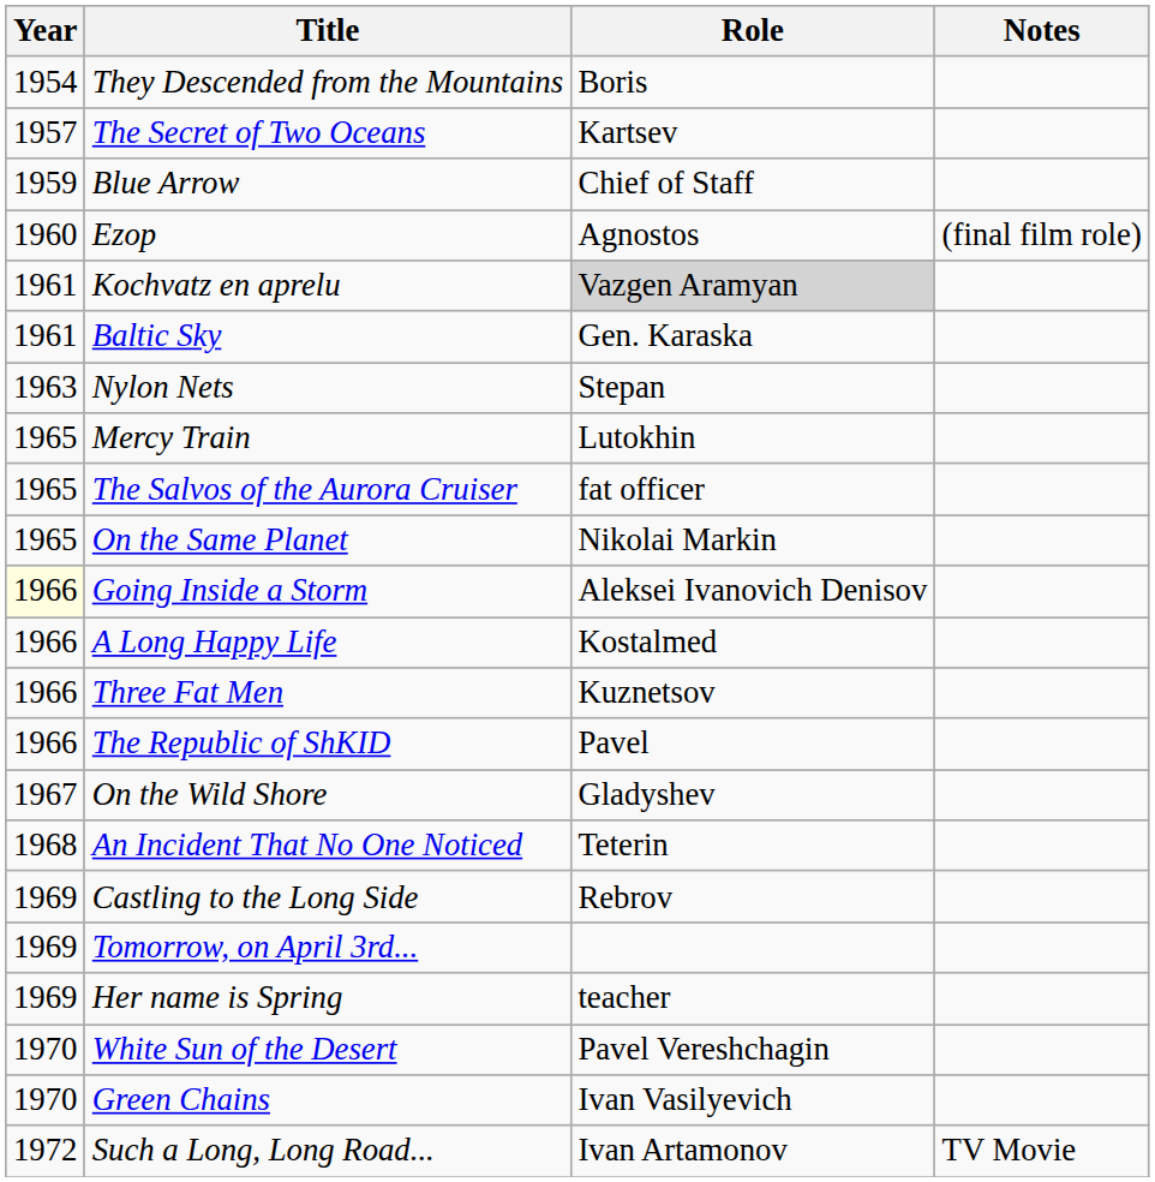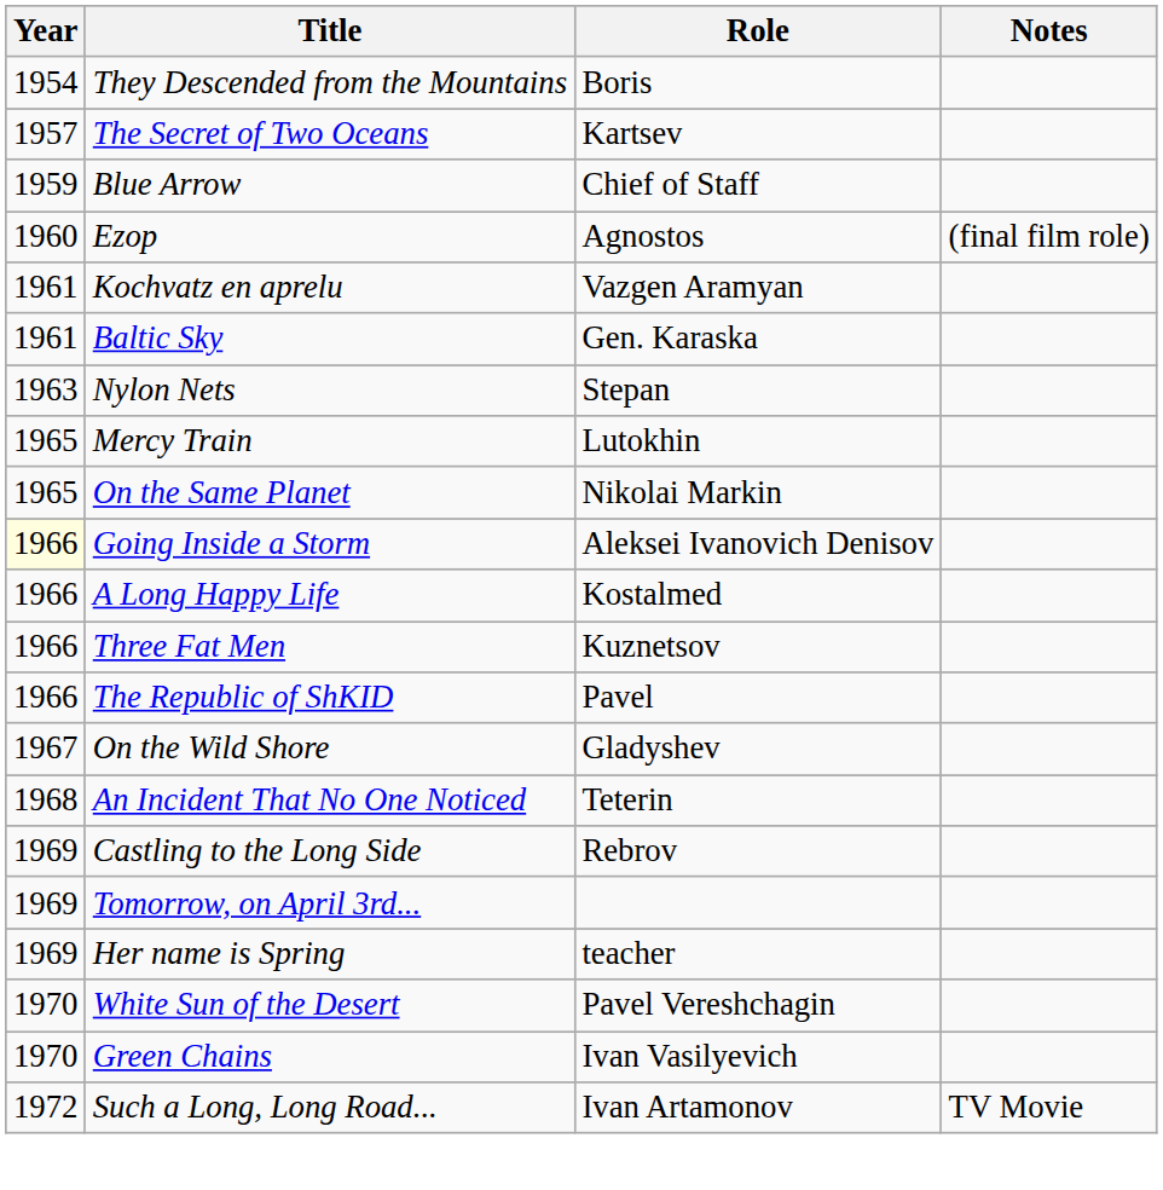 <table class="wikitable">
 <tr>
 <th>Year</th>
 <th>Title</th>
 <th>Role</th>
 <th>Notes</th>
 </tr>
 <tr>
 <td>1954</td>
 <td><em>They Descended from the Mountains</em></td>
 <td>Boris</td>
 <td></td>
 </tr>
 <tr>
 <td>1957</td>
 <td><em><a href='#'>The Secret of Two Oceans</a></em></td>
 <td>Kartsev</td>
 <td></td>
 </tr>
 <tr>
 <td>1959</td>
 <td><em>Blue Arrow</em></td>
 <td>Chief of Staff</td>
 <td></td>
 </tr>
 <tr>
 <td>1960</td>
 <td><em>Ezop</em></td>
 <td>Agnostos</td>
 <td>(final film role)</td>
 </tr>
 <tr>
 <td>1961</td>
 <td><em>Kochvatz en aprelu</em></td>
-<td style="background: lightgrey;">Vazgen Aramyan</td>
+<td>Vazgen Aramyan</td>
 <td></td>
 </tr>
 <tr>
 <td>1961</td>
 <td><em><a href='#'>Baltic Sky</a></em></td>
 <td>Gen. Karaska</td>
 <td></td>
 </tr>
 <tr>
 <td>1963</td>
 <td><em>Nylon Nets</em></td>
 <td>Stepan</td>
 <td></td>
 </tr>
 <tr>
 <td>1965</td>
 <td><em>Mercy Train</em></td>
 <td>Lutokhin</td>
-<td></td>
-</tr>
-<tr>
-<td>1965</td>
-<td><em><a href='#'>The Salvos of the Aurora Cruiser</a></em></td>
-<td>fat officer</td>
 <td></td>
 </tr>
 <tr>
 <td>1965</td>
 <td><em><a href='#'>On the Same Planet</a></em></td>
 <td>Nikolai Markin</td>
 <td></td>
 </tr>
 <tr>
 <td style="background: lightyellow;">1966</td>
 <td><em><a href='#'>Going Inside a Storm</a></em></td>
 <td>Aleksei Ivanovich Denisov</td>
 <td></td>
 </tr>
 <tr>
 <td>1966</td>
 <td><em><a href='#'>A Long Happy Life</a></em></td>
 <td>Kostalmed</td>
 <td></td>
 </tr>
 <tr>
 <td>1966</td>
 <td><em><a href='#'>Three Fat Men</a></em></td>
 <td>Kuznetsov</td>
 <td></td>
 </tr>
 <tr>
 <td>1966</td>
 <td><em><a href='#'>The Republic of ShKID</a></em></td>
 <td>Pavel</td>
 <td></td>
 </tr>
 <tr>
 <td>1967</td>
 <td><em>On the Wild Shore</em></td>
 <td>Gladyshev</td>
 <td></td>
 </tr>
 <tr>
 <td>1968</td>
 <td><em><a href='#'>An Incident That No One Noticed</a></em></td>
 <td>Teterin</td>
 <td></td>
 </tr>
 <tr>
 <td>1969</td>
 <td><em>Castling to the Long Side</em></td>
 <td>Rebrov</td>
 <td></td>
 </tr>
 <tr>
 <td>1969</td>
 <td><em><a href='#'>Tomorrow, on April 3rd...</a></em></td>
 <td></td>
 <td></td>
 </tr>
 <tr>
 <td>1969</td>
 <td><em>Her name is Spring</em></td>
 <td>teacher</td>
 <td></td>
 </tr>
 <tr>
 <td>1970</td>
 <td><em><a href='#'>White Sun of the Desert</a></em></td>
 <td>Pavel Vereshchagin</td>
 <td></td>
 </tr>
 <tr>
 <td>1970</td>
 <td><em><a href='#'>Green Chains</a></em></td>
 <td>Ivan Vasilyevich</td>
 <td></td>
 </tr>
 <tr>
 <td>1972</td>
 <td><em>Such a Long, Long Road...</em></td>
 <td>Ivan Artamonov</td>
 <td>TV Movie</td>
 </tr>
 </table>
